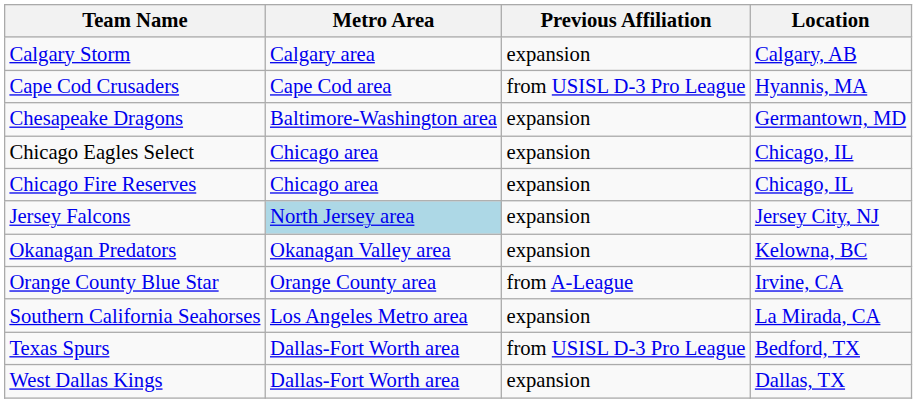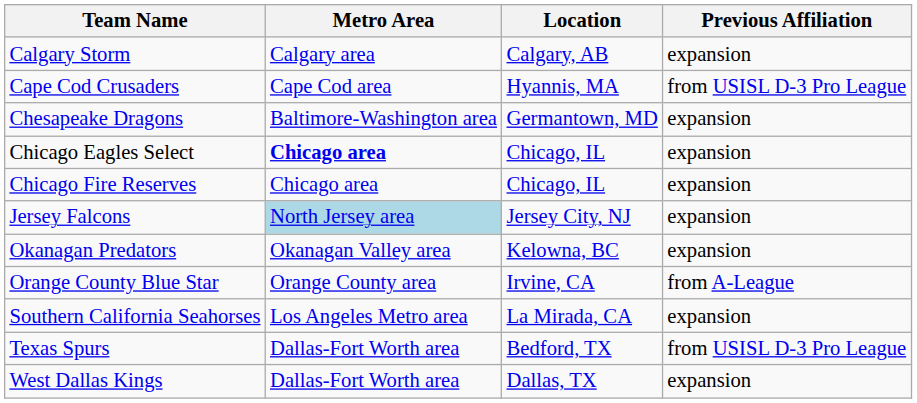 <table class="wikitable">
 <tr>
 <th>Team Name</th>
 <th>Metro Area</th>
+<th>Location</th>
 <th>Previous Affiliation</th>
-<th>Location</th>
 </tr>
 <tr>
 <td> <a href='#'>Calgary Storm</a></td>
 <td><a href='#'>Calgary area</a></td>
+<td><a href='#'>Calgary, AB</a></td>
 <td>expansion</td>
-<td><a href='#'>Calgary, AB</a></td>
 </tr>
 <tr>
 <td> <a href='#'>Cape Cod Crusaders</a></td>
 <td><a href='#'>Cape Cod area</a></td>
+<td><a href='#'>Hyannis, MA</a></td>
 <td>from <a href='#'>USISL D-3 Pro League</a></td>
-<td><a href='#'>Hyannis, MA</a></td>
 </tr>
 <tr>
 <td> <a href='#'>Chesapeake Dragons</a></td>
 <td><a href='#'>Baltimore-Washington area</a></td>
+<td><a href='#'>Germantown, MD</a></td>
 <td>expansion</td>
-<td><a href='#'>Germantown, MD</a></td>
 </tr>
 <tr>
 <td> Chicago Eagles Select</td>
-<td><a href='#'>Chicago area</a></td>
+<td><strong><a href='#'>Chicago area</a></strong></td>
+<td><a href='#'>Chicago, IL</a></td>
 <td>expansion</td>
-<td><a href='#'>Chicago, IL</a></td>
 </tr>
 <tr>
 <td> <a href='#'>Chicago Fire Reserves</a></td>
 <td><a href='#'>Chicago area</a></td>
+<td><a href='#'>Chicago, IL</a></td>
 <td>expansion</td>
-<td><a href='#'>Chicago, IL</a></td>
 </tr>
 <tr>
 <td> <a href='#'>Jersey Falcons</a></td>
 <td style="background: lightblue;"><a href='#'>North Jersey area</a></td>
+<td><a href='#'>Jersey City, NJ</a></td>
 <td>expansion</td>
-<td><a href='#'>Jersey City, NJ</a></td>
 </tr>
 <tr>
 <td> <a href='#'>Okanagan Predators</a></td>
 <td><a href='#'>Okanagan Valley area</a></td>
+<td><a href='#'>Kelowna, BC</a></td>
 <td>expansion</td>
-<td><a href='#'>Kelowna, BC</a></td>
 </tr>
 <tr>
 <td> <a href='#'>Orange County Blue Star</a></td>
 <td><a href='#'>Orange County area</a></td>
+<td><a href='#'>Irvine, CA</a></td>
 <td>from <a href='#'>A-League</a></td>
-<td><a href='#'>Irvine, CA</a></td>
 </tr>
 <tr>
 <td> <a href='#'>Southern California Seahorses</a></td>
 <td><a href='#'>Los Angeles Metro area</a></td>
+<td><a href='#'>La Mirada, CA</a></td>
 <td>expansion</td>
-<td><a href='#'>La Mirada, CA</a></td>
 </tr>
 <tr>
 <td> <a href='#'>Texas Spurs</a></td>
 <td><a href='#'>Dallas-Fort Worth area</a></td>
+<td><a href='#'>Bedford, TX</a></td>
 <td>from <a href='#'>USISL D-3 Pro League</a></td>
-<td><a href='#'>Bedford, TX</a></td>
 </tr>
 <tr>
 <td> <a href='#'>West Dallas Kings</a></td>
 <td><a href='#'>Dallas-Fort Worth area</a></td>
+<td><a href='#'>Dallas, TX</a></td>
 <td>expansion</td>
-<td><a href='#'>Dallas, TX</a></td>
 </tr>
 </table>
